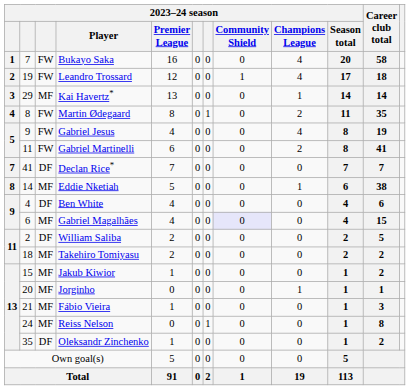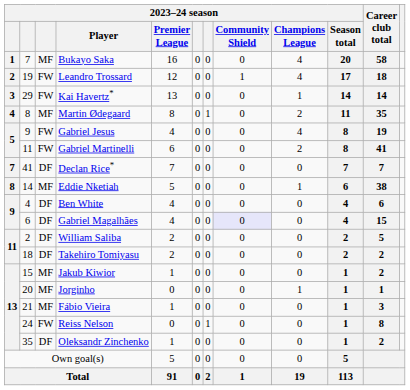 <table class="wikitable sortable" style="text-align:center; font-size:85%;">
 <tr>
 <th colspan="10">2023–24 season</th>
 <th rowspan="2">Career<br>club<br>total</th>
 <th rowspan="2" class="unsortable"></th>
 </tr>
 <tr>
 <th></th>
 <th></th>
 <th></th>
 <th>Player</th>
 <th><a href='#'>Premier<br>League</a></th>
 <th></th>
 <th></th>
 <th><a href='#'>Community<br>Shield</a></th>
 <th><a href='#'>Champions<br>League</a></th>
 <th>Season<br>total</th>
 </tr>
 <tr>
 <th>1</th>
 <td>7</td>
-<td>FW</td>
+<td>MF</td>
 <td style="text-align:left;" data-sort-value="Saka"> <a href='#'>Bukayo Saka</a></td>
 <td>16</td>
 <td>0</td>
 <td>0</td>
 <td>0</td>
 <td>4</td>
 <th>20</th>
 <th>58</th>
 <td></td>
 </tr>
 <tr>
 <th>2</th>
 <td>19</td>
 <td>FW</td>
 <td style="text-align:left;" data-sort-value="Tros"> <a href='#'>Leandro Trossard</a></td>
 <td>12</td>
 <td>0</td>
 <td>0</td>
 <td>1</td>
 <td>4</td>
 <th>17</th>
 <th>18</th>
 <td></td>
 </tr>
 <tr>
 <th>3</th>
 <td>29</td>
-<td>MF</td>
+<td>FW</td>
 <td style="text-align:left;" data-sort-value="Have"> <a href='#'>Kai Havertz</a><sup>*</sup></td>
 <td>13</td>
 <td>0</td>
 <td>0</td>
 <td>0</td>
 <td>1</td>
 <th>14</th>
 <th>14</th>
 <td></td>
 </tr>
 <tr>
 <th>4</th>
 <td>8</td>
-<td>FW</td>
+<td>MF</td>
 <td style="text-align:left;" data-sort-value="Odeg"> <a href='#'>Martin Ødegaard</a></td>
 <td>8</td>
 <td>0</td>
 <td>1</td>
 <td>0</td>
 <td>2</td>
 <th>11</th>
 <th>35</th>
 <td></td>
 </tr>
 <tr>
 <th rowspan="2">5</th>
 <td>9</td>
 <td>FW</td>
 <td style="text-align:left;" data-sort-value="Jesu"> <a href='#'>Gabriel Jesus</a></td>
 <td>4</td>
 <td>0</td>
 <td>0</td>
 <td>0</td>
 <td>4</td>
 <th>8</th>
 <th>19</th>
 <td></td>
 </tr>
 <tr>
 <td>11</td>
 <td>FW</td>
 <td style="text-align:left;" data-sort-value="Mart"> <a href='#'>Gabriel Martinelli</a></td>
 <td>6</td>
 <td>0</td>
 <td>0</td>
 <td>0</td>
 <td>2</td>
 <th>8</th>
 <th>41</th>
 <td></td>
 </tr>
 <tr>
 <th>7</th>
 <td>41</td>
 <td>DF</td>
 <td style="text-align:left;" data-sort-value="Rice"> <a href='#'>Declan Rice</a><sup>*</sup></td>
 <td>7</td>
 <td>0</td>
 <td>0</td>
 <td>0</td>
 <td>0</td>
 <th>7</th>
 <th>7</th>
 <td></td>
 </tr>
 <tr>
 <th>8</th>
 <td>14</td>
 <td>MF</td>
 <td style="text-align:left;" data-sort-value="Nket"> <a href='#'>Eddie Nketiah</a></td>
 <td>5</td>
 <td>0</td>
 <td>0</td>
 <td>0</td>
 <td>1</td>
 <th>6</th>
 <th>38</th>
 <td></td>
 </tr>
 <tr>
 <th rowspan="2">9</th>
 <td>4</td>
 <td>DF</td>
 <td style="text-align:left;" data-sort-value="Whit"> <a href='#'>Ben White</a></td>
 <td>4</td>
 <td>0</td>
 <td>0</td>
 <td>0</td>
 <td>0</td>
 <th>4</th>
 <th>6</th>
 <td></td>
 </tr>
 <tr>
 <td>6</td>
-<td>MF</td>
+<td>DF</td>
 <td style="text-align:left;" data-sort-value="Maga"> <a href='#'>Gabriel Magalhães</a></td>
 <td>4</td>
 <td>0</td>
 <td>0</td>
 <td style="background: lavender;">0</td>
 <td>0</td>
 <th>4</th>
 <th>15</th>
 <td></td>
 </tr>
 <tr>
 <th rowspan="2">11</th>
 <td>2</td>
 <td>DF</td>
 <td style="text-align:left;" data-sort-value="Sali"> <a href='#'>William Saliba</a></td>
 <td>2</td>
 <td>0</td>
 <td>0</td>
 <td>0</td>
 <td>0</td>
 <th>2</th>
 <th>5</th>
 <td></td>
 </tr>
 <tr>
 <td>18</td>
-<td>MF</td>
+<td>DF</td>
 <td style="text-align:left;" data-sort-value="Tomi"> <a href='#'>Takehiro Tomiyasu</a></td>
 <td>2</td>
 <td>0</td>
 <td>0</td>
 <td>0</td>
 <td>0</td>
 <th>2</th>
 <th>2</th>
 <td></td>
 </tr>
 <tr>
 <th rowspan="5">13</th>
 <td>15</td>
 <td>MF</td>
 <td style="text-align:left;" data-sort-value="Kiwi"> <a href='#'>Jakub Kiwior</a></td>
 <td>1</td>
 <td>0</td>
 <td>0</td>
 <td>0</td>
 <td>0</td>
 <th>1</th>
 <th>2</th>
 <td></td>
 </tr>
 <tr>
 <td>20</td>
 <td>MF</td>
 <td style="text-align:left;" data-sort-value="Jorg"> <a href='#'>Jorginho</a></td>
 <td>0</td>
 <td>0</td>
 <td>0</td>
 <td>0</td>
 <td>1</td>
 <th>1</th>
 <th>1</th>
 <td></td>
 </tr>
 <tr>
 <td>21</td>
 <td>MF</td>
 <td style="text-align:left;" data-sort-value="Viei"> <a href='#'>Fábio Vieira</a></td>
 <td>1</td>
 <td>0</td>
 <td>0</td>
 <td>0</td>
 <td>0</td>
 <th>1</th>
 <th>3</th>
 <td></td>
 </tr>
 <tr>
 <td>24</td>
-<td>MF</td>
+<td>FW</td>
 <td style="text-align:left;" data-sort-value="Nels"> <a href='#'>Reiss Nelson</a></td>
 <td>0</td>
 <td>0</td>
 <td>1</td>
 <td>0</td>
 <td>0</td>
 <th>1</th>
 <th>8</th>
 <td></td>
 </tr>
 <tr>
 <td>35</td>
 <td>DF</td>
 <td style="text-align:left;" data-sort-value="Zinc"> <a href='#'>Oleksandr Zinchenko</a></td>
 <td>1</td>
 <td>0</td>
 <td>0</td>
 <td>0</td>
 <td>0</td>
 <th>1</th>
 <th>2</th>
 <td></td>
 </tr>
 <tr>
 <td colspan="4">Own goal(s)</td>
 <td>5</td>
 <td>0</td>
 <td>0</td>
 <td>0</td>
 <td>0</td>
 <th>5</th>
 <th colspan="2"></th>
 </tr>
 <tr>
 <th colspan="4">Total</th>
 <th>91</th>
 <th>0</th>
 <th>2</th>
 <th>1</th>
 <th>19</th>
 <th>113</th>
 <th colspan="2"></th>
 </tr>
 </table>
